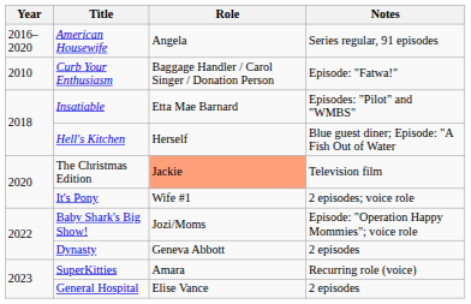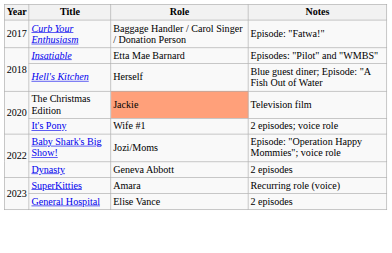 <table class="wikitable sortable">
 <tr>
 <th>Year</th>
 <th>Title</th>
 <th>Role</th>
 <th class="unsortable">Notes</th>
 </tr>
 <tr>
-<td>2016–2020</td>
-<td><em><a href='#'>American Housewife</a></em></td>
-<td>Angela</td>
-<td>Series regular, 91 episodes</td>
-</tr>
-<tr>
-<td>2010</td>
+<td>2017</td>
 <td><em><a href='#'>Curb Your Enthusiasm</a></em></td>
 <td>Baggage Handler / Carol Singer / Donation Person</td>
 <td>Episode: "Fatwa!"</td>
 </tr>
 <tr>
 <td rowspan="2">2018</td>
 <td><em><a href='#'>Insatiable</a></em></td>
 <td>Etta Mae Barnard</td>
 <td>Episodes: "Pilot" and "WMBS"</td>
 </tr>
 <tr>
 <td><em><a href='#'>Hell's Kitchen</a></em></td>
 <td>Herself</td>
 <td>Blue guest diner; Episode: "A Fish Out of Water<em></td>
 </tr>
 <tr>
 <td rowspan="2">2020</td>
 <td></em>The Christmas Edition<em></td>
 <td style="background: lightsalmon;">Jackie</td>
 <td>Television film</td>
 </tr>
 <tr>
 <td></em><a href='#'>It's Pony</a><em></td>
 <td>Wife #1</td>
 <td>2 episodes; voice role</td>
 </tr>
 <tr Beat Bobby Flay>
 <td rowspan="2">2022</td>
 <td></em><a href='#'>Baby Shark's Big Show!</a><em></td>
 <td>Jozi/Moms</td>
 <td>Episode: "Operation Happy Mommies"; voice role</td>
 </tr>
 <tr>
 <td></em><a href='#'>Dynasty</a><em></td>
 <td>Geneva Abbott</td>
 <td>2 episodes</td>
 </tr>
 <tr>
 <td rowspan="2">2023</td>
 <td></em><a href='#'>SuperKitties</a><em></td>
 <td>Amara</td>
 <td>Recurring role (voice)</td>
 </tr>
 <tr>
 <td></em><a href='#'>General Hospital</a><em></td>
 <td>Elise Vance</td>
 <td>2 episodes</td>
 </tr>
 </table>
